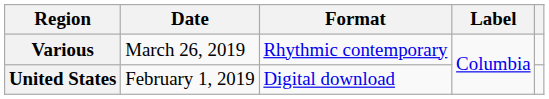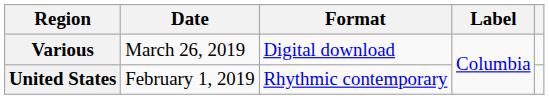 <table class="wikitable plainrowheaders">
 <tr>
 <th scope="col">Region</th>
 <th scope="col">Date</th>
 <th scope="col">Format</th>
 <th scope="col">Label</th>
 <th scope="col"></th>
 </tr>
 <tr>
 <th scope="row">Various</th>
 <td>March 26, 2019</td>
-<td><a href='#'>Rhythmic contemporary</a></td>
+<td><a href='#'>Digital download</a></td>
 <td rowspan="2"><a href='#'>Columbia</a></td>
 <td></td>
 </tr>
 <tr>
 <th scope="row">United States</th>
 <td>February 1, 2019</td>
-<td><a href='#'>Digital download</a></td>
+<td><a href='#'>Rhythmic contemporary</a></td>
 <td></td>
 </tr>
 </table>
